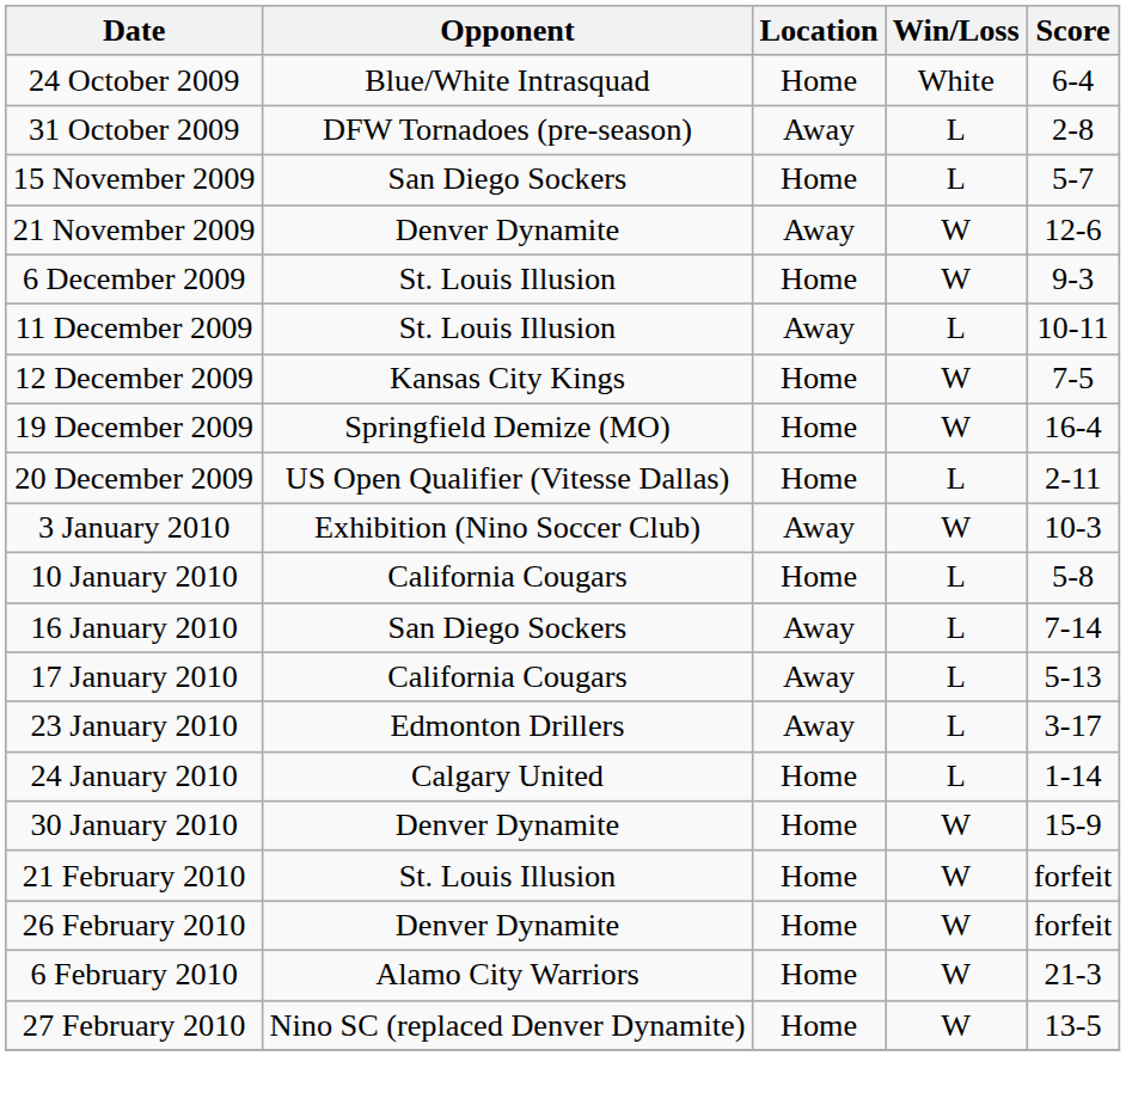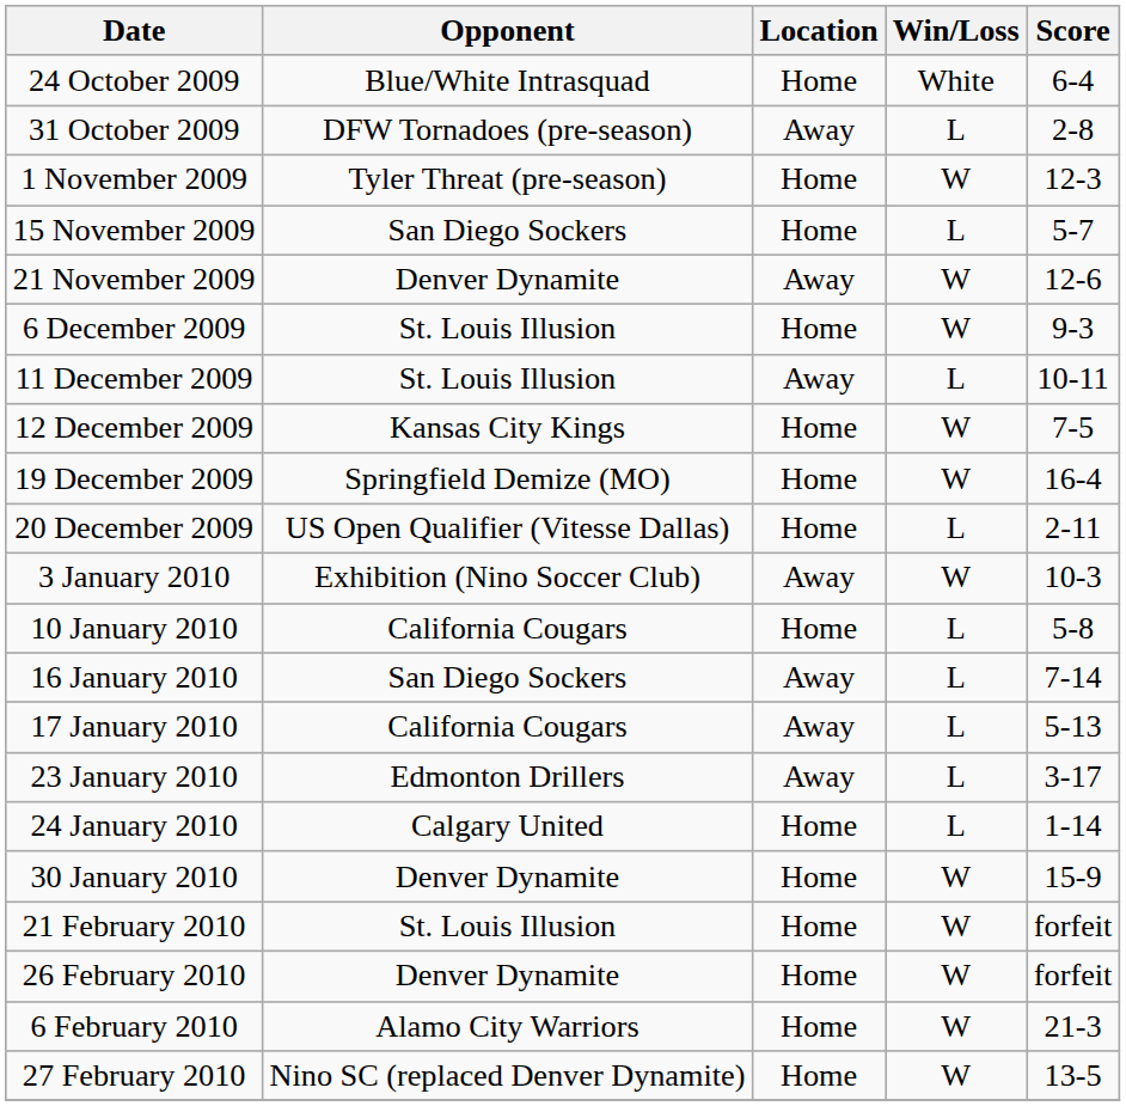 <table class="wikitable" style="text-align:center">
 <tr>
 <th>Date</th>
 <th>Opponent</th>
 <th>Location</th>
 <th>Win/Loss</th>
 <th>Score</th>
 </tr>
 <tr>
 <td>24 October 2009</td>
 <td>Blue/White Intrasquad</td>
 <td>Home</td>
 <td>White</td>
 <td>6-4</td>
 </tr>
 <tr>
 <td>31 October 2009</td>
 <td>DFW Tornadoes (pre-season)</td>
 <td>Away</td>
 <td>L</td>
 <td>2-8</td>
+</tr>
+<tr>
+<td>1 November 2009</td>
+<td>Tyler Threat (pre-season)</td>
+<td>Home</td>
+<td>W</td>
+<td>12-3</td>
 </tr>
 <tr>
 <td>15 November 2009</td>
 <td>San Diego Sockers</td>
 <td>Home</td>
 <td>L</td>
 <td>5-7</td>
 </tr>
 <tr>
 <td>21 November 2009</td>
 <td>Denver Dynamite</td>
 <td>Away</td>
 <td>W</td>
 <td>12-6</td>
 </tr>
 <tr>
 <td>6 December 2009</td>
 <td>St. Louis Illusion</td>
 <td>Home</td>
 <td>W</td>
 <td>9-3</td>
 </tr>
 <tr>
 <td>11 December 2009</td>
 <td>St. Louis Illusion</td>
 <td>Away</td>
 <td>L</td>
 <td>10-11</td>
 </tr>
 <tr>
 <td>12 December 2009</td>
 <td>Kansas City Kings</td>
 <td>Home</td>
 <td>W</td>
 <td>7-5</td>
 </tr>
 <tr>
 <td>19 December 2009</td>
 <td>Springfield Demize (MO)</td>
 <td>Home</td>
 <td>W</td>
 <td>16-4</td>
 </tr>
 <tr>
 <td>20 December 2009</td>
 <td>US Open Qualifier (Vitesse Dallas)</td>
 <td>Home</td>
 <td>L</td>
 <td>2-11</td>
 </tr>
 <tr>
 <td>3 January 2010</td>
 <td>Exhibition (Nino Soccer Club)</td>
 <td>Away</td>
 <td>W</td>
 <td>10-3</td>
 </tr>
 <tr>
 <td>10 January 2010</td>
 <td>California Cougars</td>
 <td>Home</td>
 <td>L</td>
 <td>5-8</td>
 </tr>
 <tr>
 <td>16 January 2010</td>
 <td>San Diego Sockers</td>
 <td>Away</td>
 <td>L</td>
 <td>7-14</td>
 </tr>
 <tr>
 <td>17 January 2010</td>
 <td>California Cougars</td>
 <td>Away</td>
 <td>L</td>
 <td>5-13</td>
 </tr>
 <tr>
 <td>23 January 2010</td>
 <td>Edmonton Drillers</td>
 <td>Away</td>
 <td>L</td>
 <td>3-17</td>
 </tr>
 <tr>
 <td>24 January 2010</td>
 <td>Calgary United</td>
 <td>Home</td>
 <td>L</td>
 <td>1-14</td>
 </tr>
 <tr>
 <td>30 January 2010</td>
 <td>Denver Dynamite</td>
 <td>Home</td>
 <td>W</td>
 <td>15-9</td>
 </tr>
 <tr>
 <td>21 February 2010</td>
 <td>St. Louis Illusion</td>
 <td>Home</td>
 <td>W</td>
 <td>forfeit</td>
 </tr>
 <tr>
 <td>26 February 2010</td>
 <td>Denver Dynamite</td>
 <td>Home</td>
 <td>W</td>
 <td>forfeit</td>
 </tr>
 <tr>
 <td>6 February 2010</td>
 <td>Alamo City Warriors</td>
 <td>Home</td>
 <td>W</td>
 <td>21-3</td>
 </tr>
 <tr>
 <td>27 February 2010</td>
 <td>Nino SC (replaced Denver Dynamite)</td>
 <td>Home</td>
 <td>W</td>
 <td>13-5</td>
 </tr>
 <tr>
 </tr>
 </table>
